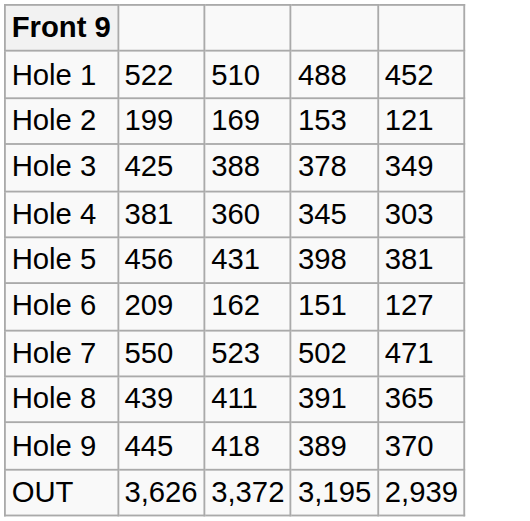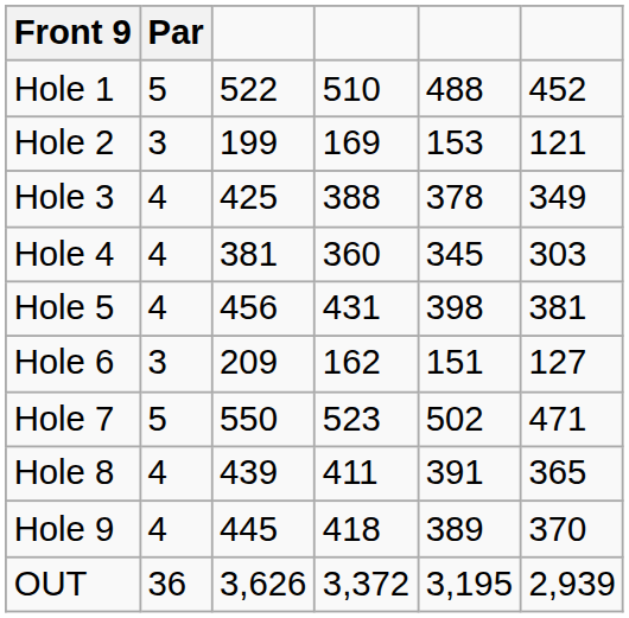 <table class="wikitable">
 <tr>
 <th>Front 9</th>
+<th>Par</th>
 <td></td>
 <td></td>
 <td></td>
 <td></td>
 </tr>
 <tr>
 <td>Hole 1</td>
+<td>5</td>
 <td>522</td>
 <td>510</td>
 <td>488</td>
 <td>452</td>
 </tr>
 <tr>
 <td>Hole 2</td>
+<td>3</td>
 <td>199</td>
 <td>169</td>
 <td>153</td>
 <td>121</td>
 </tr>
 <tr>
 <td>Hole 3</td>
+<td>4</td>
 <td>425</td>
 <td>388</td>
 <td>378</td>
 <td>349</td>
 </tr>
 <tr>
 <td>Hole 4</td>
+<td>4</td>
 <td>381</td>
 <td>360</td>
 <td>345</td>
 <td>303</td>
 </tr>
 <tr>
 <td>Hole 5</td>
+<td>4</td>
 <td>456</td>
 <td>431</td>
 <td>398</td>
 <td>381</td>
 </tr>
 <tr>
 <td>Hole 6</td>
+<td>3</td>
 <td>209</td>
 <td>162</td>
 <td>151</td>
 <td>127</td>
 </tr>
 <tr>
 <td>Hole 7</td>
+<td>5</td>
 <td>550</td>
 <td>523</td>
 <td>502</td>
 <td>471</td>
 </tr>
 <tr>
 <td>Hole 8</td>
+<td>4</td>
 <td>439</td>
 <td>411</td>
 <td>391</td>
 <td>365</td>
 </tr>
 <tr>
 <td>Hole 9</td>
+<td>4</td>
 <td>445</td>
 <td>418</td>
 <td>389</td>
 <td>370</td>
 </tr>
 <tr>
 <td>OUT</td>
+<td>36</td>
 <td>3,626</td>
 <td>3,372</td>
 <td>3,195</td>
 <td>2,939</td>
 </tr>
 </table>
